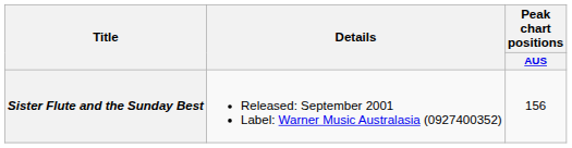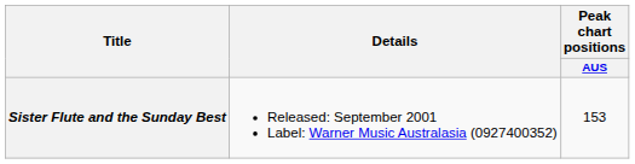 <table class="wikitable plainrowheaders">
 <tr>
 <th rowspan="2">Title</th>
 <th rowspan="2">Details</th>
 <th colspan="1">Peak chart positions</th>
 </tr>
 <tr>
 <th scope="col" style="width:3em; font-size:85%"><a href='#'>AUS</a><br></th>
 </tr>
 <tr>
 <th scope="row"><em>Sister Flute and the Sunday Best</em></th>
 <td><br><ul><li>Released: September 2001</li><li>Label: <a href='#'>Warner Music Australasia</a> (0927400352)</li></ul></td>
-<td style="text-align:center">156</td>
+<td style="text-align:center">153</td>
 </tr>
 </table>
